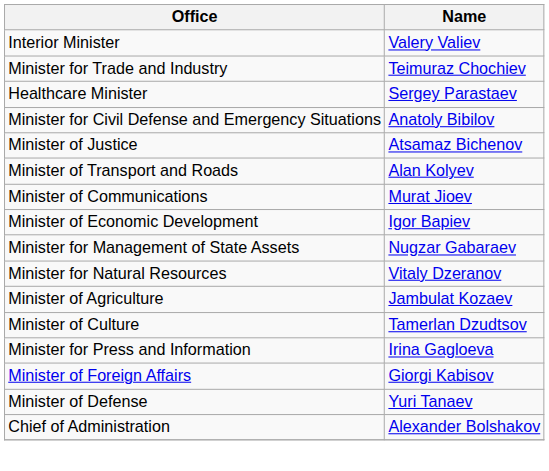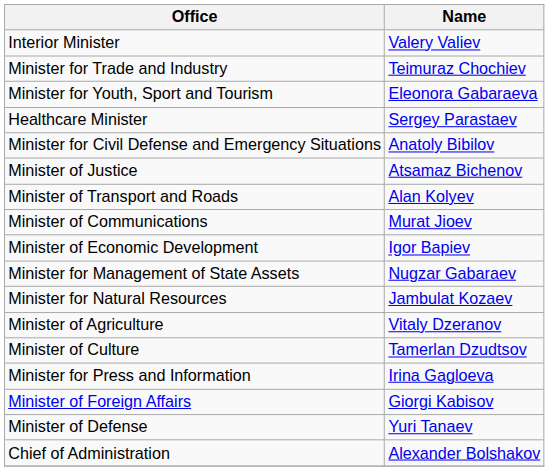 <table class="wikitable" style="text-align:left">
 <tr>
 <th>Office</th>
 <th>Name</th>
 </tr>
 <tr>
 <td>Interior Minister</td>
 <td><a href='#'>Valery Valiev</a></td>
 </tr>
 <tr>
 <td>Minister for Trade and Industry</td>
 <td><a href='#'>Teimuraz Chochiev</a></td>
+</tr>
+<tr>
+<td>Minister for Youth, Sport and Tourism</td>
+<td><a href='#'>Eleonora Gabaraeva</a></td>
 </tr>
 <tr>
 <td>Healthcare Minister</td>
 <td><a href='#'>Sergey Parastaev</a></td>
 </tr>
 <tr>
 <td>Minister for Civil Defense and Emergency Situations</td>
 <td><a href='#'>Anatoly Bibilov</a></td>
 </tr>
 <tr>
 <td>Minister of Justice</td>
 <td><a href='#'>Atsamaz Bichenov</a></td>
 </tr>
 <tr>
 <td>Minister of Transport and Roads</td>
 <td><a href='#'>Alan Kolyev</a></td>
 </tr>
 <tr>
 <td>Minister of Communications</td>
 <td><a href='#'>Murat Jioev</a></td>
 </tr>
 <tr>
 <td>Minister of Economic Development</td>
 <td><a href='#'>Igor Bapiev</a></td>
 </tr>
 <tr>
 <td>Minister for Management of State Assets</td>
 <td><a href='#'>Nugzar Gabaraev</a></td>
 </tr>
 <tr>
 <td>Minister for Natural Resources</td>
-<td><a href='#'>Vitaly Dzeranov</a></td>
+<td><a href='#'>Jambulat Kozaev</a></td>
 </tr>
 <tr>
 <td>Minister of Agriculture</td>
-<td><a href='#'>Jambulat Kozaev</a></td>
+<td><a href='#'>Vitaly Dzeranov</a></td>
 </tr>
 <tr>
 <td>Minister of Culture</td>
 <td><a href='#'>Tamerlan Dzudtsov</a></td>
 </tr>
 <tr>
 <td>Minister for Press and Information</td>
 <td><a href='#'>Irina Gagloeva</a></td>
 </tr>
 <tr>
 <td><a href='#'>Minister of Foreign Affairs</a></td>
 <td><a href='#'>Giorgi Kabisov</a></td>
 </tr>
 <tr>
 <td>Minister of Defense</td>
 <td><a href='#'>Yuri Tanaev</a></td>
 </tr>
 <tr>
 <td>Chief of Administration</td>
 <td><a href='#'>Alexander Bolshakov</a></td>
 </tr>
 <tr>
 </tr>
 </table>
